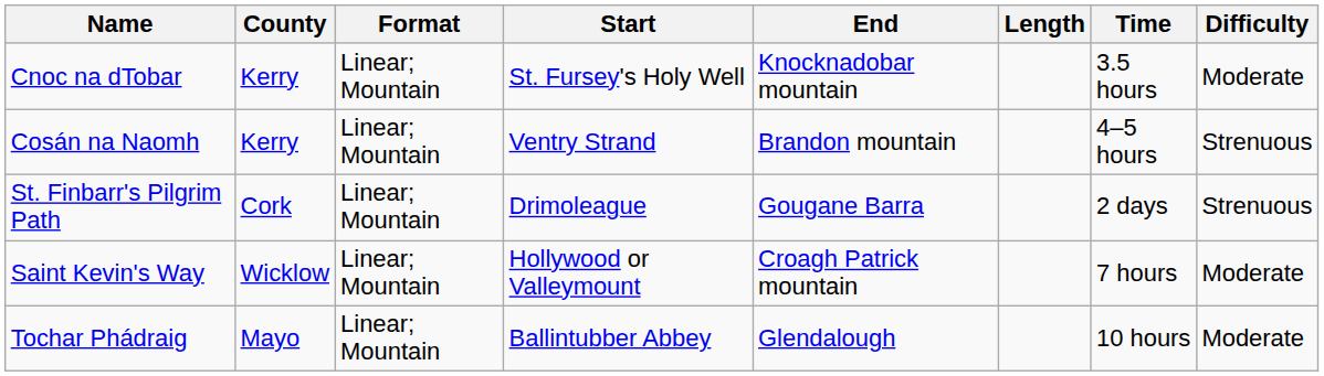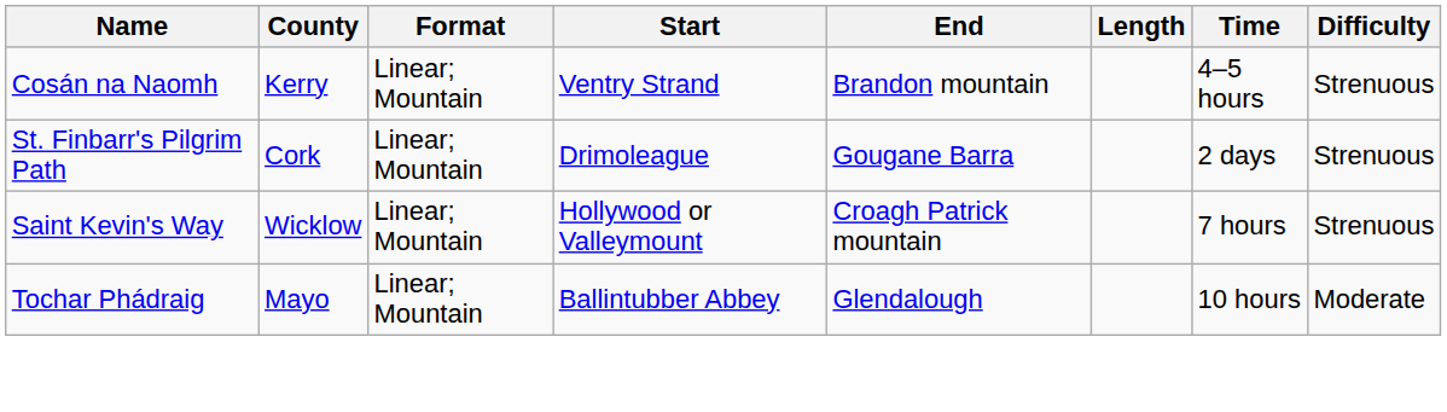 <table class="wikitable sortable">
 <tr style="background: #f2f2f2">
 <th>Name</th>
 <th>County</th>
 <th>Format</th>
 <th>Start</th>
 <th>End</th>
 <th>Length</th>
 <th>Time</th>
 <th>Difficulty</th>
-</tr>
-<tr style="background: #f9f9f9">
-<td><a href='#'>Cnoc na dTobar</a></td>
-<td><a href='#'>Kerry</a></td>
-<td>Linear; Mountain</td>
-<td><a href='#'>St. Fursey</a>'s Holy Well</td>
-<td><a href='#'>Knocknadobar</a> mountain</td>
-<td></td>
-<td>3.5 hours</td>
-<td>Moderate</td>
 </tr>
 <tr style="background: #f9f9f9">
 <td><a href='#'>Cosán na Naomh</a></td>
 <td><a href='#'>Kerry</a></td>
 <td>Linear; Mountain</td>
 <td><a href='#'>Ventry Strand</a></td>
 <td><a href='#'>Brandon</a> mountain</td>
 <td></td>
 <td>4–5 hours</td>
 <td>Strenuous</td>
 </tr>
 <tr>
 <td><a href='#'>St. Finbarr's Pilgrim Path</a></td>
 <td><a href='#'>Cork</a></td>
 <td>Linear; Mountain</td>
 <td><a href='#'>Drimoleague</a></td>
 <td><a href='#'>Gougane Barra</a></td>
 <td></td>
 <td>2 days</td>
 <td>Strenuous</td>
 </tr>
 <tr>
 <td><a href='#'>Saint Kevin's Way</a></td>
 <td><a href='#'>Wicklow</a></td>
 <td>Linear; Mountain</td>
 <td><a href='#'>Hollywood</a> or <a href='#'>Valleymount</a></td>
 <td><a href='#'>Croagh Patrick</a> mountain</td>
 <td></td>
 <td>7 hours</td>
-<td>Moderate</td>
+<td>Strenuous</td>
 </tr>
 <tr>
 <td><a href='#'>Tochar Phádraig</a></td>
 <td><a href='#'>Mayo</a></td>
 <td>Linear; Mountain</td>
 <td><a href='#'>Ballintubber Abbey</a></td>
 <td><a href='#'>Glendalough</a></td>
 <td></td>
 <td>10 hours</td>
 <td>Moderate</td>
 </tr>
 </table>
